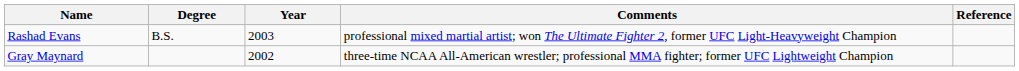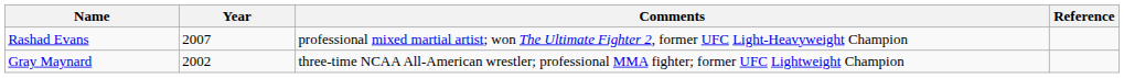 <table class="wikitable sortable">
 <tr>
 <th style="width:15%;">Name</th>
-<th style="width:10%;">Degree</th>
 <th style="width:10%;">Year</th>
 <th style="width:65%;">Comments</th>
 <th style="width:5%;">Reference</th>
 </tr>
 <tr>
 <td><a href='#'>Rashad Evans</a></td>
-<td>B.S.</td>
-<td>2003</td>
+<td>2007</td>
 <td>professional <a href='#'>mixed martial artist</a>; won <em><a href='#'>The Ultimate Fighter 2</a></em>, former <a href='#'>UFC</a> <a href='#'>Light-Heavyweight</a> Champion</td>
 <td></td>
 </tr>
 <tr>
 <td><a href='#'>Gray Maynard</a></td>
-<td></td>
 <td>2002</td>
 <td>three-time NCAA All-American wrestler; professional <a href='#'>MMA</a> fighter; former <a href='#'>UFC</a> <a href='#'>Lightweight</a> Champion</td>
 <td></td>
 </tr>
 </table>
